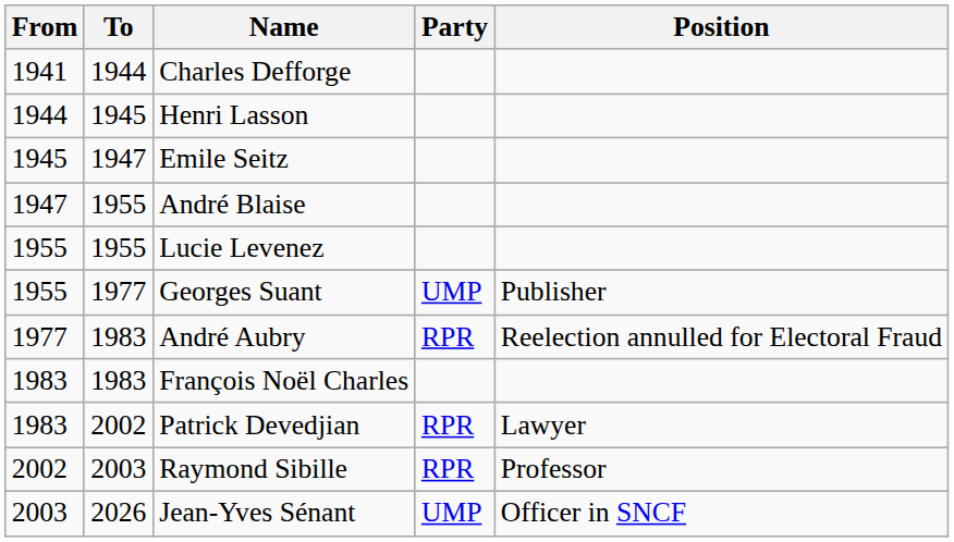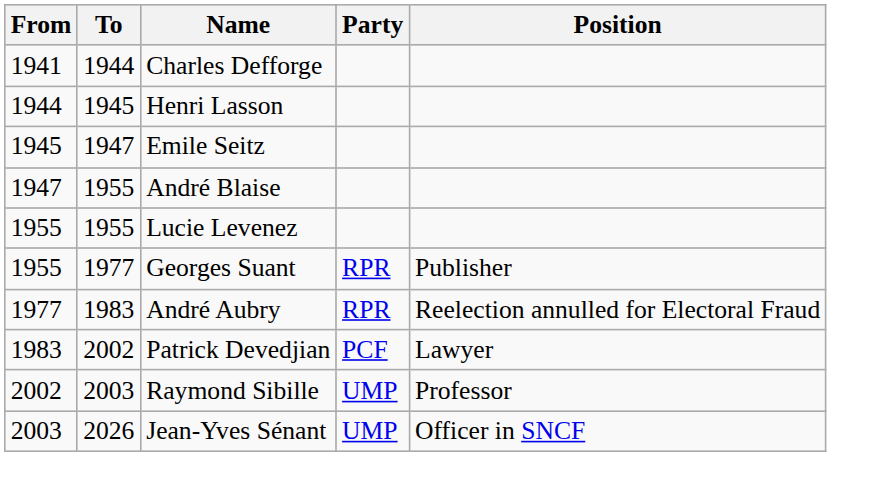 <table class="wikitable">
 <tr>
 <th>From</th>
 <th>To</th>
 <th>Name</th>
 <th>Party</th>
 <th>Position</th>
 </tr>
 <tr>
 <td>1941</td>
 <td>1944</td>
 <td>Charles Defforge</td>
 <td></td>
 <td></td>
 </tr>
 <tr>
 <td>1944</td>
 <td>1945</td>
 <td>Henri Lasson</td>
 <td></td>
 <td></td>
 </tr>
 <tr>
 <td>1945</td>
 <td>1947</td>
 <td>Emile Seitz</td>
 <td></td>
 <td></td>
 </tr>
 <tr>
 <td>1947</td>
 <td>1955</td>
 <td>André Blaise</td>
 <td></td>
 <td></td>
 </tr>
 <tr>
 <td>1955</td>
 <td>1955</td>
 <td>Lucie Levenez</td>
 <td></td>
 <td></td>
 </tr>
 <tr>
 <td>1955</td>
 <td>1977</td>
 <td>Georges Suant</td>
-<td><a href='#'>UMP</a></td>
+<td><a href='#'>RPR</a></td>
 <td>Publisher</td>
 </tr>
 <tr>
 <td>1977</td>
 <td>1983</td>
 <td>André Aubry</td>
 <td><a href='#'>RPR</a></td>
 <td>Reelection annulled for Electoral Fraud</td>
 </tr>
 <tr>
 <td>1983</td>
-<td>1983</td>
-<td>François Noël Charles</td>
-<td></td>
-<td></td>
-</tr>
-<tr>
-<td>1983</td>
 <td>2002</td>
 <td>Patrick Devedjian</td>
-<td><a href='#'>RPR</a></td>
+<td><a href='#'>PCF</a></td>
 <td>Lawyer</td>
 </tr>
 <tr>
 <td>2002</td>
 <td>2003</td>
 <td>Raymond Sibille</td>
-<td><a href='#'>RPR</a></td>
+<td><a href='#'>UMP</a></td>
 <td>Professor</td>
 </tr>
 <tr>
 <td>2003</td>
 <td>2026</td>
 <td>Jean-Yves Sénant</td>
 <td><a href='#'>UMP</a></td>
 <td>Officer in <a href='#'>SNCF</a></td>
 </tr>
 </table>
